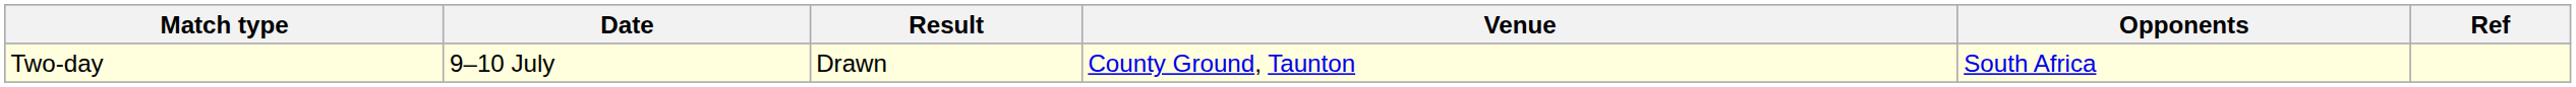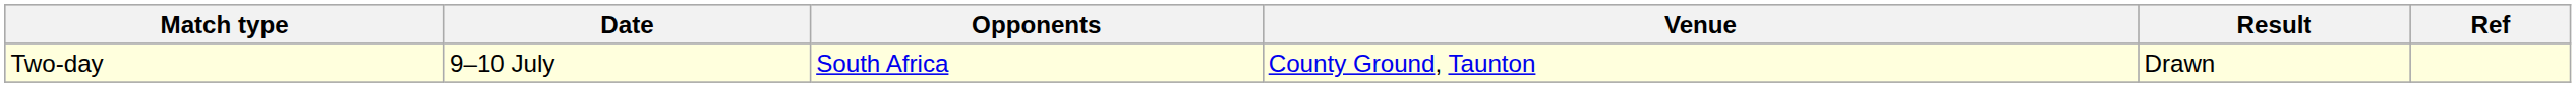 <table class="wikitable" width="80%" style="font-size: 95%">
 <tr bgcolor="#efefef">
 <th>Match type</th>
 <th>Date</th>
+<th>Opponents</th>
+<th>Venue</th>
 <th>Result</th>
-<th>Venue</th>
-<th>Opponents</th>
 <th>Ref</th>
 </tr>
 <tr bgcolor="#ffffdd">
 <td>Two-day</td>
 <td>9–10 July</td>
+<td><a href='#'>South Africa</a></td>
+<td><a href='#'>County Ground</a>, <a href='#'>Taunton</a></td>
 <td>Drawn</td>
-<td><a href='#'>County Ground</a>, <a href='#'>Taunton</a></td>
-<td><a href='#'>South Africa</a></td>
 <td></td>
 </tr>
 </table>
